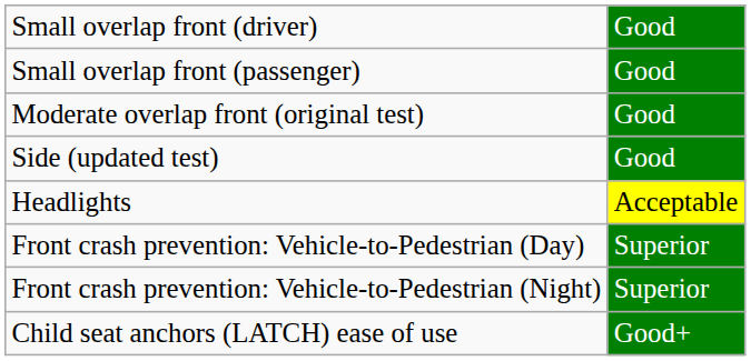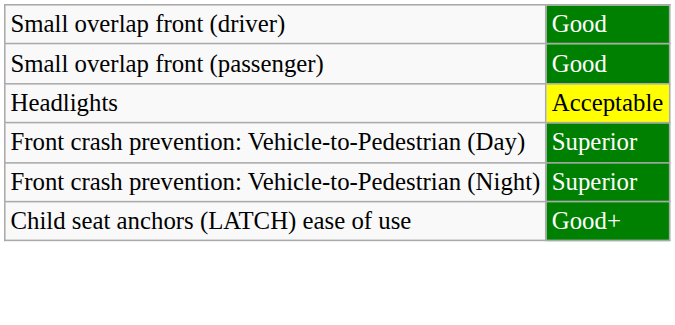 <table class="wikitable">
 <tr>
 <td>Small overlap front (driver)</td>
 <td style="color:white;background: green">Good</td>
 </tr>
 <tr>
 <td>Small overlap front (passenger)</td>
-<td style="color:white;background: green">Good</td>
-</tr>
-<tr>
-<td>Moderate overlap front (original test)</td>
-<td style="color:white;background: green">Good</td>
-</tr>
-<tr>
-<td>Side (updated test)</td>
 <td style="color:white;background: green">Good</td>
 </tr>
 <tr>
 <td>Headlights</td>
 <td style="color:black;background: yellow">Acceptable</td>
 </tr>
 <tr>
 <td>Front crash prevention: Vehicle-to-Pedestrian (Day)</td>
 <td style="color:white;background: green">Superior</td>
 </tr>
 <tr>
 <td>Front crash prevention: Vehicle-to-Pedestrian (Night)</td>
 <td style="color:white;background: green">Superior</td>
 </tr>
 <tr>
 <td>Child seat anchors (LATCH) ease of use</td>
 <td style="color:white;background: green">Good+</td>
 </tr>
 </table>
